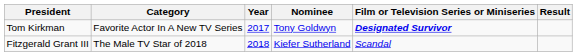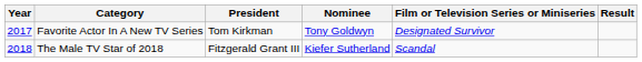 <table class="wikitable sortable">
 <tr>
+<th>Year</th>
+<th>Category</th>
 <th>President</th>
-<th>Category</th>
-<th>Year</th>
 <th>Nominee</th>
 <th>Film or Television Series or Miniseries</th>
 <th>Result</th>
 </tr>
 <tr>
+<td><a href='#'>2017</a></td>
+<td>Favorite Actor In A New TV Series</td>
 <td>Tom Kirkman</td>
-<td>Favorite Actor In A New TV Series</td>
-<td><a href='#'>2017</a></td>
 <td><a href='#'>Tony Goldwyn</a></td>
-<td><strong><em><a href='#'>Designated Survivor</a></em></strong></td>
+<td><em><a href='#'>Designated Survivor</a></em></td>
 <td></td>
 </tr>
 <tr>
+<td><a href='#'>2018</a></td>
+<td>The Male TV Star of 2018</td>
 <td>Fitzgerald Grant III</td>
-<td>The Male TV Star of 2018</td>
-<td><a href='#'>2018</a></td>
 <td><a href='#'>Kiefer Sutherland</a></td>
 <td><em><a href='#'>Scandal</a></em></td>
 <td></td>
 </tr>
 </table>
